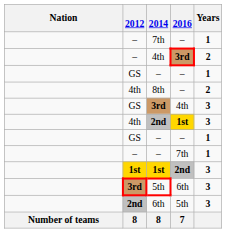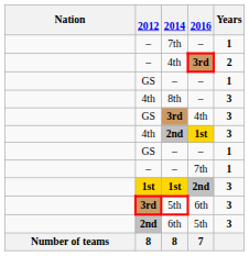 <table class="wikitable" style="text-align:center; font-size:90%">
 <tr>
 <th width=170>Nation</th>
 <th><br><a href='#'>2012</a></th>
 <th><br><a href='#'>2014</a></th>
 <th><br><a href='#'>2016</a></th>
 <th>Years</th>
 </tr>
 <tr>
 <td align=left></td>
 <td>–</td>
 <td>7th</td>
 <td>–</td>
 <td><strong>1</strong></td>
 </tr>
 <tr>
 <td align=left></td>
 <td>–</td>
 <td>4th</td>
 <td style="border:3px solid red" bgcolor=#cc9966><strong>3rd</strong></td>
 <td><strong>2</strong></td>
 </tr>
 <tr>
 <td align=left></td>
 <td>GS</td>
 <td>–</td>
 <td>–</td>
 <td><strong>1</strong></td>
 </tr>
 <tr>
 <td align=left></td>
 <td>4th</td>
 <td>8th</td>
 <td>–</td>
-<td><strong>2</strong></td>
+<td><strong>3</strong></td>
 </tr>
 <tr>
 <td align=left></td>
 <td>GS</td>
 <td bgcolor=#cc9966><strong>3rd</strong></td>
 <td>4th</td>
 <td><strong>3</strong></td>
 </tr>
 <tr>
 <td align=left></td>
 <td>4th</td>
 <td bgcolor=silver><strong>2nd</strong></td>
 <td bgcolor=gold><strong>1st</strong></td>
 <td><strong>3</strong></td>
 </tr>
 <tr>
 <td align=left></td>
 <td>GS</td>
 <td>–</td>
 <td>–</td>
 <td><strong>1</strong></td>
 </tr>
 <tr>
 <td align=left></td>
 <td>–</td>
 <td>–</td>
 <td>7th</td>
 <td><strong>1</strong></td>
 </tr>
 <tr>
 <td align=left></td>
 <td bgcolor=gold><strong>1st</strong></td>
 <td bgcolor=gold><strong>1st</strong></td>
 <td bgcolor=silver><strong>2nd</strong></td>
 <td><strong>3</strong></td>
 </tr>
 <tr>
 <td align=left></td>
 <td style="border:3px solid red" bgcolor=#cc9966><strong>3rd</strong></td>
 <td style="border:3px solid red">5th</td>
 <td>6th</td>
 <td><strong>3</strong></td>
 </tr>
 <tr>
 <td align=left></td>
 <td bgcolor=silver><strong>2nd</strong></td>
 <td>6th</td>
 <td>5th</td>
 <td><strong>3</strong></td>
 </tr>
 <tr>
 <th>Number of teams</th>
 <th>8</th>
 <th>8</th>
 <th>7</th>
 <th></th>
 </tr>
 </table>
